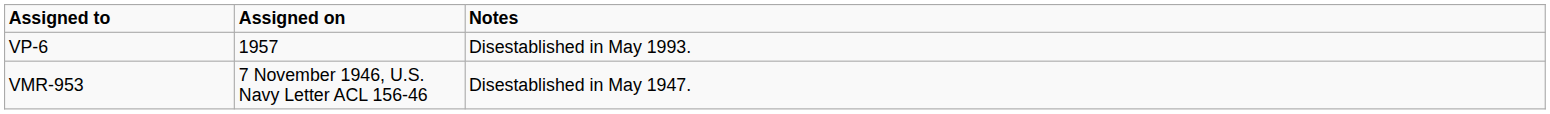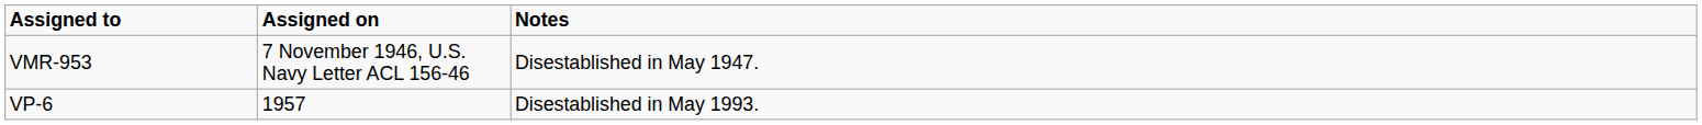 <table class="wikitable" style="width: 70%;">
 <tr>
 <td style="width: 200px;"><strong>Assigned to</strong></td>
 <td style="width: 200px;"><strong>Assigned on</strong></td>
 <td><strong>Notes</strong></td>
 </tr>
 <tr>
+<td>VMR-953</td>
+<td>7 November 1946, U.S. Navy Letter ACL 156-46</td>
+<td>Disestablished in May 1947.</td>
+</tr>
+<tr>
 <td>VP-6</td>
 <td>1957</td>
 <td>Disestablished in May 1993.</td>
 </tr>
-<tr>
-<td>VMR-953</td>
-<td>7 November 1946, U.S. Navy Letter ACL 156-46</td>
-<td>Disestablished in May 1947.</td>
-</tr>
 </table>
